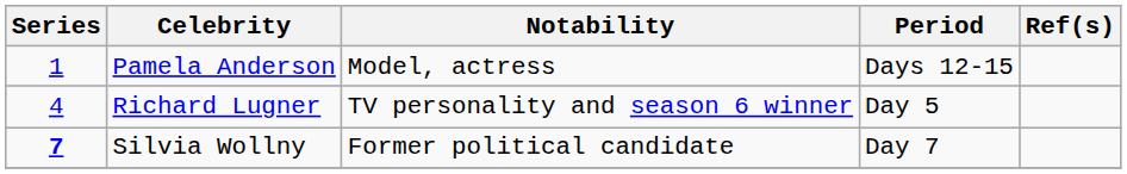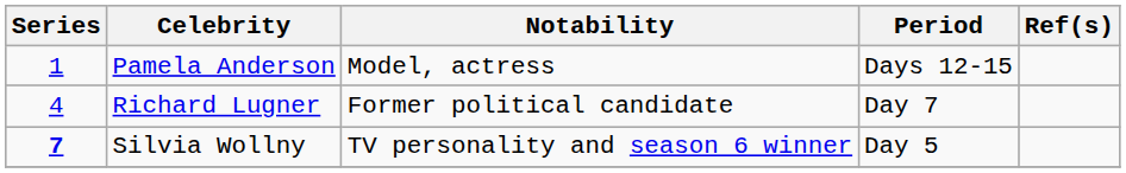 <table class="wikitable sortable" font-size:95%;">
 <tr>
 <th>Series</th>
 <th>Celebrity</th>
 <th>Notability</th>
 <th>Period</th>
 <th>Ref(s)</th>
 </tr>
 <tr>
 <td align="center"><a href='#'>1</a></td>
 <td><a href='#'>Pamela Anderson</a></td>
 <td>Model, actress</td>
 <td>Days 12-15</td>
 <td></td>
 </tr>
 <tr>
 <td align="center"><a href='#'>4</a></td>
 <td><a href='#'>Richard Lugner</a></td>
+<td>Former political candidate</td>
+<td>Day 7</td>
+<td></td>
+</tr>
+<tr>
+<td align="center"><strong><a href='#'>7</a></strong></td>
+<td>Silvia Wollny</td>
 <td>TV personality and <a href='#'>season 6 winner</a></td>
 <td>Day 5</td>
 <td></td>
 </tr>
 <tr>
-<td align="center"><strong><a href='#'>7</a></strong></td>
-<td>Silvia Wollny</td>
-<td>Former political candidate</td>
-<td>Day 7</td>
-<td></td>
-</tr>
-<tr>
 </tr>
 </table>
